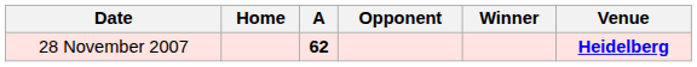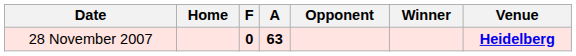 <table class="wikitable sortable" style="text-align: center; width:100%">
 <tr>
 <th>Date</th>
 <th>Home</th>
+<th>F</th>
 <th>A</th>
 <th>Opponent</th>
 <th>Winner</th>
 <th>Venue</th>
 </tr>
 <tr bgcolor="FFE4E1">
 <td>28 November 2007</td>
 <td></td>
-<td><strong>62</strong></td>
+<td><strong>0</strong></td>
+<td><strong>63</strong></td>
 <td></td>
 <td></td>
 <td><strong><a href='#'>Heidelberg</a></strong></td>
 </tr>
 </table>
